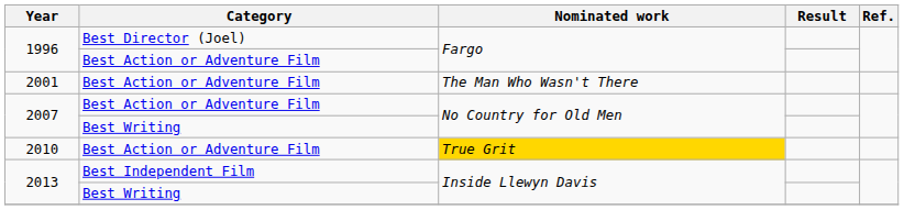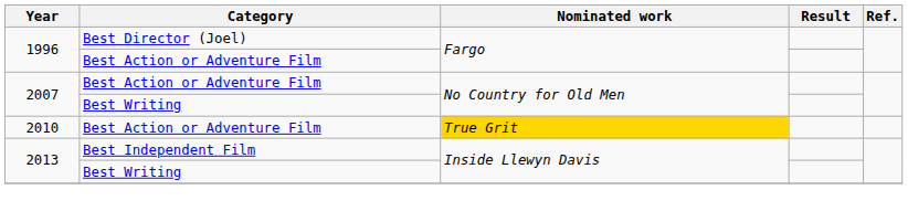 <table class="wikitable unsortable">
 <tr>
 <th scope="col" style="width:5em;">Year</th>
 <th scope="col" style="width:26em;">Category</th>
 <th scope="col" style="width:25em;">Nominated work</th>
 <th scope="col" style="width:5em;">Result</th>
 <th class=unsortable>Ref.</th>
 </tr>
 <tr>
 <td style="text-align:center;", rowspan=2>1996</td>
 <td><a href='#'>Best Director</a> (Joel)</td>
 <td rowspan=2><em>Fargo</em></td>
 <td></td>
 <td rowspan=2></td>
 </tr>
 <tr>
 <td><a href='#'>Best Action or Adventure Film</a></td>
-<td></td>
-</tr>
-<tr>
-<td style="text-align:center;">2001</td>
-<td><a href='#'>Best Action or Adventure Film</a></td>
-<td><em>The Man Who Wasn't There</em></td>
-<td></td>
 <td></td>
 </tr>
 <tr>
 <td style="text-align:center;", rowspan=2>2007</td>
 <td><a href='#'>Best Action or Adventure Film</a></td>
 <td rowspan=2><em>No Country for Old Men</em></td>
 <td></td>
 <td rowspan=2></td>
 </tr>
 <tr>
 <td><a href='#'>Best Writing</a></td>
 <td></td>
 </tr>
 <tr>
 <td style="text-align:center;">2010</td>
 <td><a href='#'>Best Action or Adventure Film</a></td>
 <td style="background: gold;"><em>True Grit</em></td>
 <td></td>
 <td></td>
 </tr>
 <tr>
 <td style="text-align:center;", rowspan=2>2013</td>
 <td><a href='#'>Best Independent Film</a></td>
 <td rowspan=2><em>Inside Llewyn Davis</em></td>
 <td></td>
 <td rowspan=2></td>
 </tr>
 <tr>
 <td><a href='#'>Best Writing</a></td>
 <td></td>
 </tr>
 <tr>
 </tr>
 </table>
